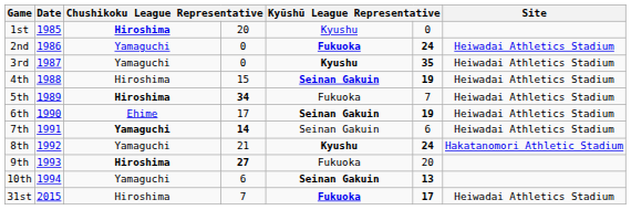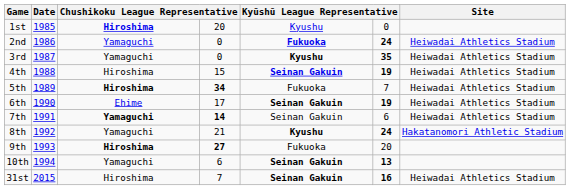 <table class="wikitable sortable" style="text-align:center;">
 <tr>
 <th>Game</th>
 <th>Date</th>
 <th colspan="2">Chushikoku League Representative</th>
 <th colspan="2">Kyūshū League Representative</th>
 <th>Site</th>
 </tr>
 <tr>
 <td>1st</td>
 <td><a href='#'>1985</a></td>
 <td><strong><a href='#'>Hiroshima</a></strong></td>
 <td>20</td>
 <td><a href='#'>Kyushu</a></td>
 <td>0</td>
 <td></td>
 </tr>
 <tr>
 <td>2nd</td>
 <td><a href='#'>1986</a></td>
 <td><a href='#'>Yamaguchi</a></td>
 <td>0</td>
 <td><strong><a href='#'>Fukuoka</a></strong></td>
 <td><strong>24</strong></td>
 <td><a href='#'>Heiwadai Athletics Stadium</a></td>
 </tr>
 <tr>
 <td>3rd</td>
 <td><a href='#'>1987</a></td>
 <td>Yamaguchi</td>
 <td>0</td>
 <td><strong>Kyushu</strong></td>
 <td><strong>35</strong></td>
 <td>Heiwadai Athletics Stadium</td>
 </tr>
 <tr>
 <td>4th</td>
 <td><a href='#'>1988</a></td>
 <td>Hiroshima</td>
 <td>15</td>
 <td><strong><a href='#'>Seinan Gakuin</a></strong></td>
 <td><strong>19</strong></td>
 <td>Heiwadai Athletics Stadium</td>
 </tr>
 <tr>
 <td>5th</td>
 <td><a href='#'>1989</a></td>
 <td><strong>Hiroshima</strong></td>
 <td><strong>34</strong></td>
 <td>Fukuoka</td>
 <td>7</td>
 <td>Heiwadai Athletics Stadium</td>
 </tr>
 <tr>
 <td>6th</td>
 <td><a href='#'>1990</a></td>
 <td><a href='#'>Ehime</a></td>
 <td>17</td>
 <td><strong>Seinan Gakuin</strong></td>
 <td><strong>19</strong></td>
 <td>Heiwadai Athletics Stadium</td>
 </tr>
 <tr>
 <td>7th</td>
 <td><a href='#'>1991</a></td>
 <td><strong>Yamaguchi</strong></td>
 <td><strong>14</strong></td>
 <td>Seinan Gakuin</td>
 <td>6</td>
 <td>Heiwadai Athletics Stadium</td>
 </tr>
 <tr>
 <td>8th</td>
 <td><a href='#'>1992</a></td>
 <td>Yamaguchi</td>
 <td>21</td>
 <td><strong>Kyushu</strong></td>
 <td><strong>24</strong></td>
 <td><a href='#'>Hakatanomori Athletic Stadium</a></td>
 </tr>
 <tr>
 <td>9th</td>
 <td><a href='#'>1993</a></td>
 <td><strong>Hiroshima</strong></td>
 <td><strong>27</strong></td>
 <td>Fukuoka</td>
 <td>20</td>
 <td></td>
 </tr>
 <tr>
 <td>10th</td>
 <td><a href='#'>1994</a></td>
 <td>Yamaguchi</td>
 <td>6</td>
 <td><strong>Seinan Gakuin</strong></td>
 <td><strong>13</strong></td>
 <td></td>
 </tr>
 <tr>
 <td>31st</td>
 <td><a href='#'>2015</a></td>
 <td>Hiroshima</td>
 <td>7</td>
-<td><strong><a href='#'>Fukuoka</a></strong></td>
-<td><strong>17</strong></td>
+<td><strong>Seinan Gakuin</strong></td>
+<td><strong>16</strong></td>
 <td>Heiwadai Athletics Stadium</td>
 </tr>
 </table>
